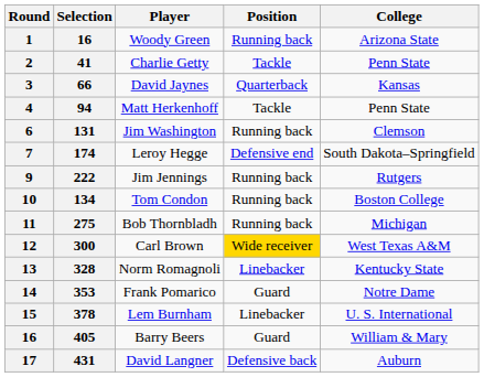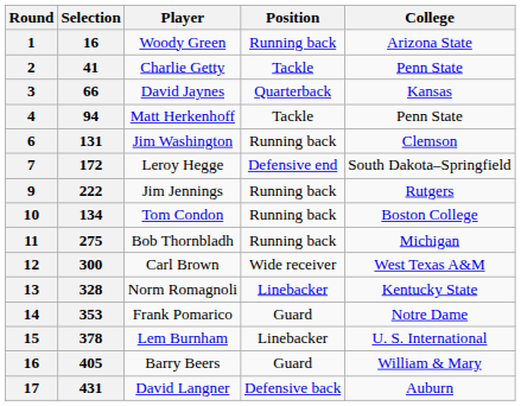 <table class="wikitable" style="text-align:center">
 <tr>
 <th>Round</th>
 <th>Selection</th>
 <th>Player</th>
 <th>Position</th>
 <th>College</th>
 </tr>
 <tr>
 <th>1</th>
 <th>16</th>
 <td><a href='#'>Woody Green</a></td>
 <td><a href='#'>Running back</a></td>
 <td><a href='#'>Arizona State</a></td>
 </tr>
 <tr>
 <th>2</th>
 <th>41</th>
 <td><a href='#'>Charlie Getty</a></td>
 <td><a href='#'>Tackle</a></td>
 <td><a href='#'>Penn State</a></td>
 </tr>
 <tr>
 <th>3</th>
 <th>66</th>
 <td><a href='#'>David Jaynes</a></td>
 <td><a href='#'>Quarterback</a></td>
 <td><a href='#'>Kansas</a></td>
 </tr>
 <tr>
 <th>4</th>
 <th>94</th>
 <td><a href='#'>Matt Herkenhoff</a></td>
 <td>Tackle</td>
 <td>Penn State</td>
 </tr>
 <tr>
 <th>6</th>
 <th>131</th>
 <td><a href='#'>Jim Washington</a></td>
 <td>Running back</td>
 <td><a href='#'>Clemson</a></td>
 </tr>
 <tr>
 <th>7</th>
-<th>174</th>
+<th>172</th>
 <td>Leroy Hegge</td>
 <td><a href='#'>Defensive end</a></td>
 <td>South Dakota–Springfield</td>
 </tr>
 <tr>
 <th>9</th>
 <th>222</th>
 <td>Jim Jennings</td>
 <td>Running back</td>
 <td><a href='#'>Rutgers</a></td>
 </tr>
 <tr>
 <th>10</th>
 <th>134</th>
 <td><a href='#'>Tom Condon</a></td>
 <td>Running back</td>
 <td><a href='#'>Boston College</a></td>
 </tr>
 <tr>
 <th>11</th>
 <th>275</th>
 <td>Bob Thornbladh</td>
 <td>Running back</td>
 <td><a href='#'>Michigan</a></td>
 </tr>
 <tr>
 <th>12</th>
 <th>300</th>
 <td>Carl Brown</td>
-<td style="background: gold;">Wide receiver</td>
+<td>Wide receiver</td>
 <td><a href='#'>West Texas A&M</a></td>
 </tr>
 <tr>
 <th>13</th>
 <th>328</th>
 <td>Norm Romagnoli</td>
 <td><a href='#'>Linebacker</a></td>
 <td><a href='#'>Kentucky State</a></td>
 </tr>
 <tr>
 <th>14</th>
 <th>353</th>
 <td>Frank Pomarico</td>
 <td>Guard</td>
 <td><a href='#'>Notre Dame</a></td>
 </tr>
 <tr>
 <th>15</th>
 <th>378</th>
 <td><a href='#'>Lem Burnham</a></td>
 <td>Linebacker</td>
 <td><a href='#'>U. S. International</a></td>
 </tr>
 <tr>
 <th>16</th>
 <th>405</th>
 <td>Barry Beers</td>
 <td>Guard</td>
 <td><a href='#'>William & Mary</a></td>
 </tr>
 <tr>
 <th>17</th>
 <th>431</th>
 <td><a href='#'>David Langner</a></td>
 <td><a href='#'>Defensive back</a></td>
 <td><a href='#'>Auburn</a></td>
 </tr>
 </table>
